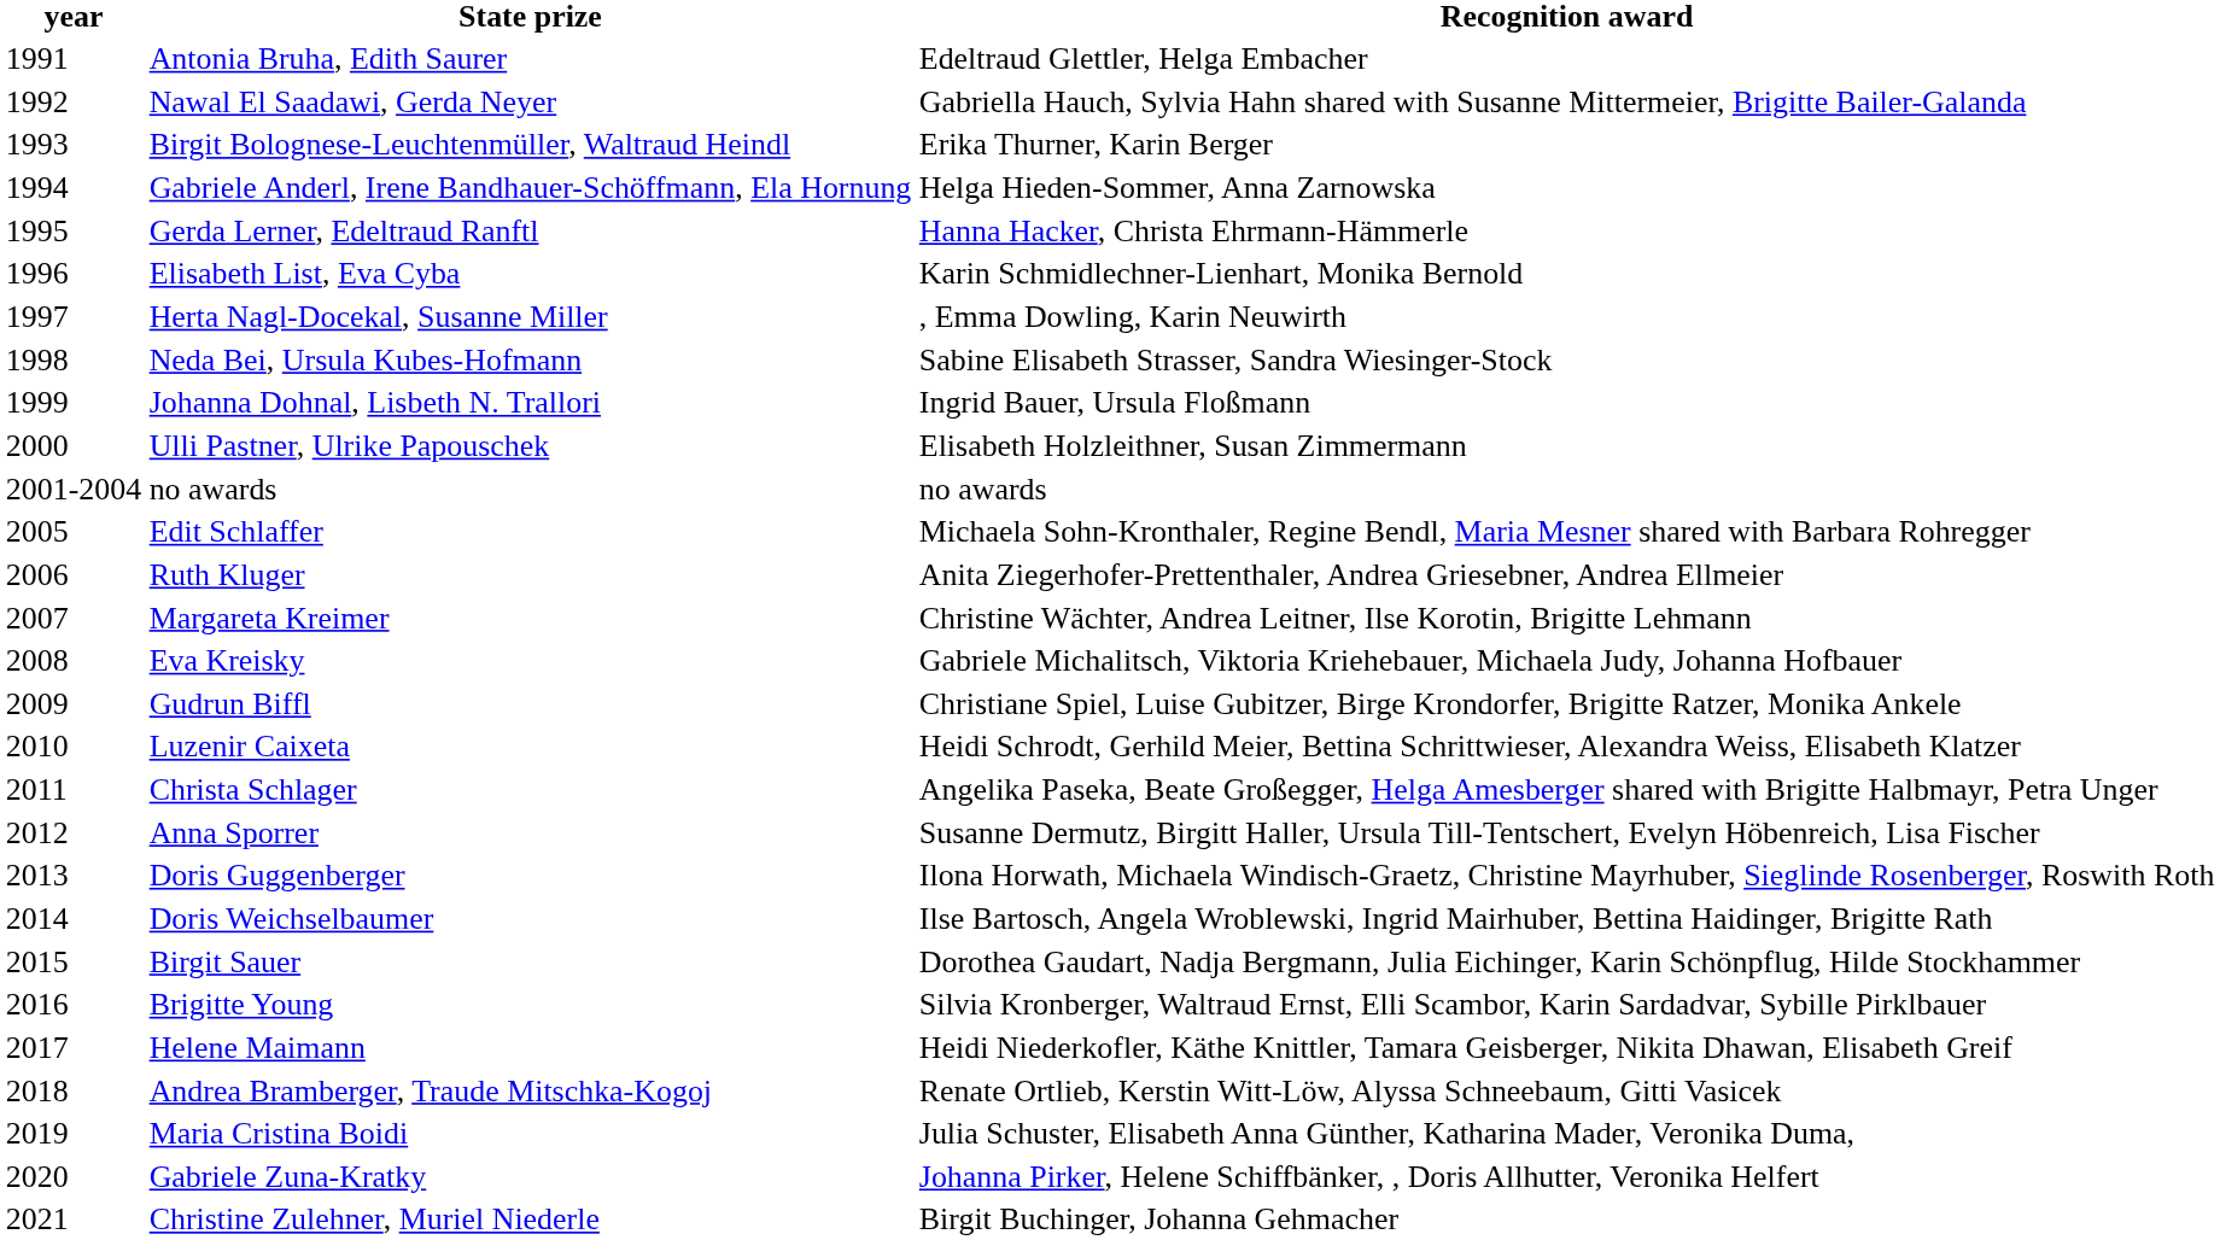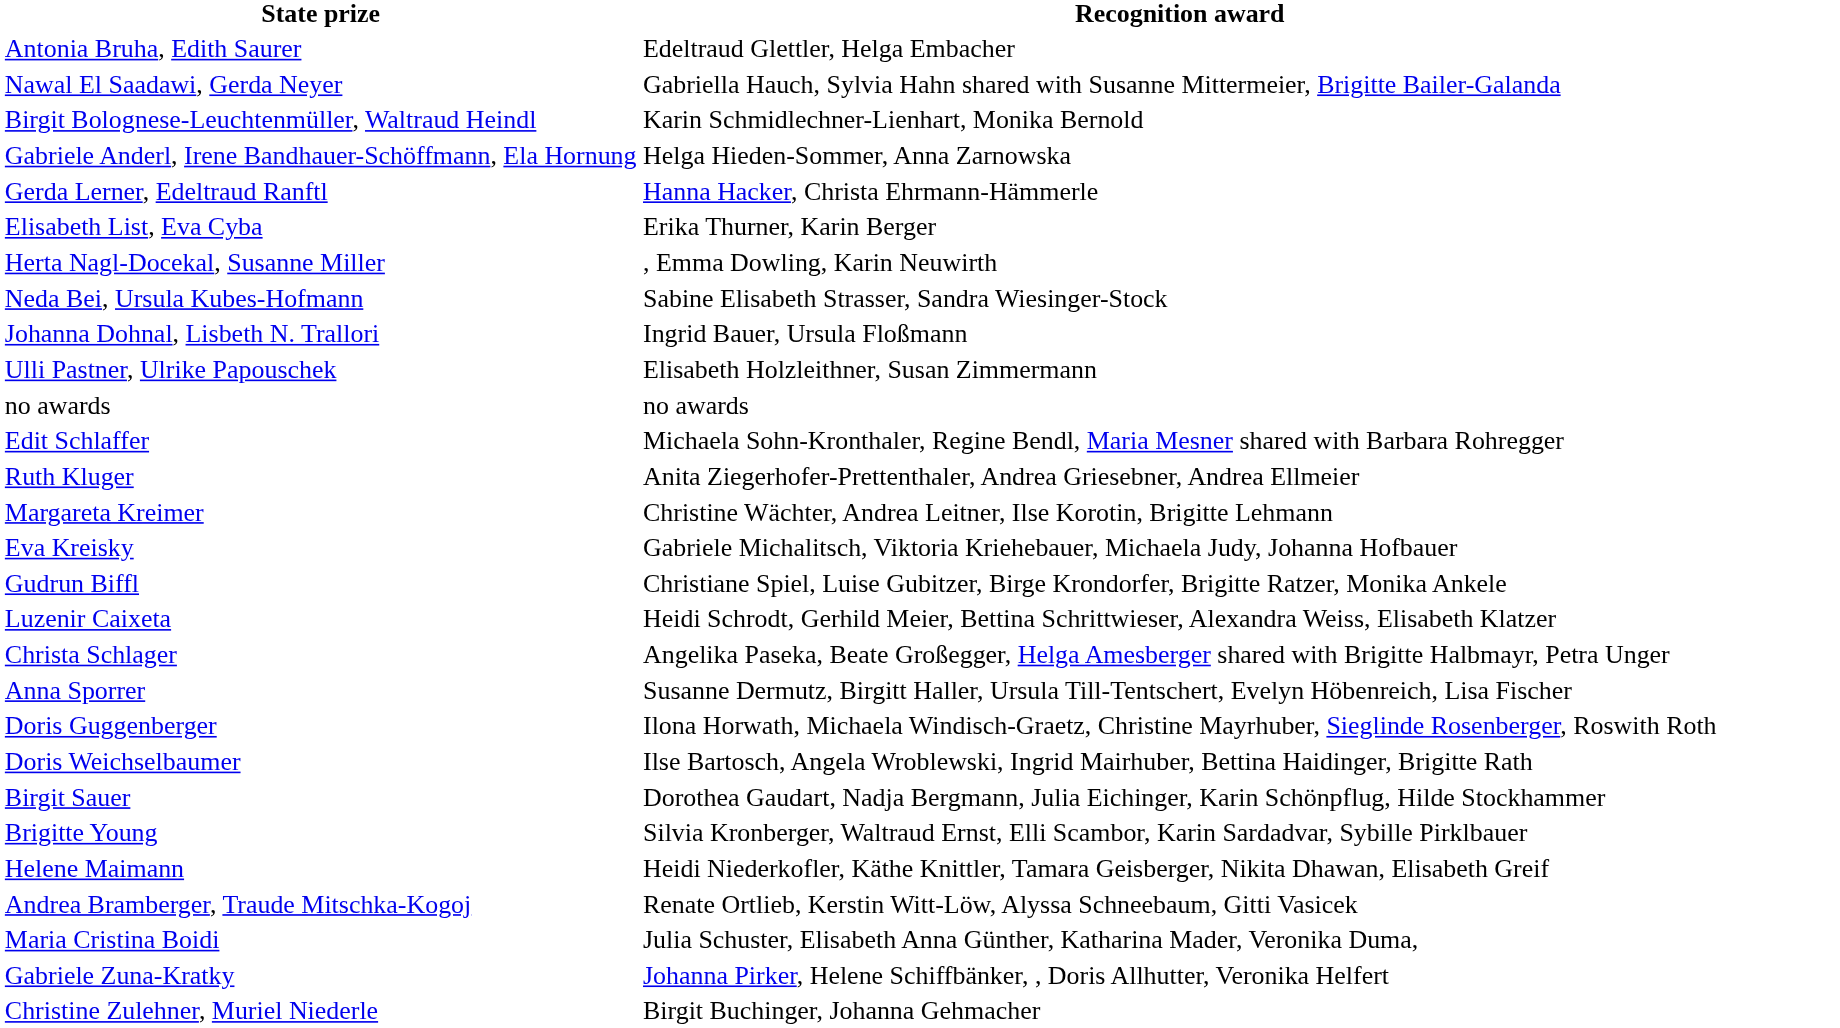 <table class="sortable">
 <tr>
-<th>year</th>
 <th>State prize</th>
 <th>Recognition award</th>
 </tr>
 <tr>
-<td>1991</td>
 <td><a href='#'>Antonia Bruha</a>, <a href='#'>Edith Saurer</a></td>
 <td>Edeltraud Glettler, Helga Embacher</td>
 </tr>
 <tr>
-<td>1992</td>
 <td><a href='#'>Nawal El Saadawi</a>, <a href='#'>Gerda Neyer</a></td>
 <td>Gabriella Hauch, Sylvia Hahn shared with Susanne Mittermeier, <a href='#'>Brigitte Bailer-Galanda</a></td>
 </tr>
 <tr>
-<td>1993</td>
 <td><a href='#'>Birgit Bolognese-Leuchtenmüller</a>, <a href='#'>Waltraud Heindl</a></td>
-<td>Erika Thurner, Karin Berger</td>
+<td>Karin Schmidlechner-Lienhart, Monika Bernold</td>
 </tr>
 <tr>
-<td>1994</td>
 <td><a href='#'>Gabriele Anderl</a>, <a href='#'>Irene Bandhauer-Schöffmann</a>, <a href='#'>Ela Hornung</a></td>
 <td>Helga Hieden-Sommer, Anna Zarnowska</td>
 </tr>
 <tr>
-<td>1995</td>
 <td><a href='#'>Gerda Lerner</a>, <a href='#'>Edeltraud Ranftl</a></td>
 <td><a href='#'>Hanna Hacker</a>, Christa Ehrmann-Hämmerle</td>
 </tr>
 <tr>
-<td>1996</td>
 <td><a href='#'>Elisabeth List</a>, <a href='#'>Eva Cyba</a></td>
-<td>Karin Schmidlechner-Lienhart, Monika Bernold</td>
+<td>Erika Thurner, Karin Berger</td>
 </tr>
 <tr>
-<td>1997</td>
 <td><a href='#'>Herta Nagl-Docekal</a>, <a href='#'>Susanne Miller</a></td>
 <td>, Emma Dowling, Karin Neuwirth</td>
 </tr>
 <tr>
-<td>1998</td>
 <td><a href='#'>Neda Bei</a>, <a href='#'>Ursula Kubes-Hofmann</a></td>
 <td>Sabine Elisabeth Strasser, Sandra Wiesinger-Stock</td>
 </tr>
 <tr>
-<td>1999</td>
 <td><a href='#'>Johanna Dohnal</a>, <a href='#'>Lisbeth N. Trallori</a></td>
 <td>Ingrid Bauer, Ursula Floßmann</td>
 </tr>
 <tr>
-<td>2000</td>
 <td><a href='#'>Ulli Pastner</a>, <a href='#'>Ulrike Papouschek</a></td>
 <td>Elisabeth Holzleithner, Susan Zimmermann</td>
 </tr>
 <tr>
-<td>2001-2004</td>
 <td>no awards</td>
 <td>no awards</td>
 </tr>
 <tr>
-<td>2005</td>
 <td><a href='#'>Edit Schlaffer</a></td>
 <td>Michaela Sohn-Kronthaler, Regine Bendl, <a href='#'>Maria Mesner</a> shared with Barbara Rohregger</td>
 </tr>
 <tr>
-<td>2006</td>
 <td><a href='#'>Ruth Kluger</a></td>
 <td>Anita Ziegerhofer-Prettenthaler, Andrea Griesebner, Andrea Ellmeier</td>
 </tr>
 <tr>
-<td>2007</td>
 <td><a href='#'>Margareta Kreimer</a></td>
 <td>Christine Wächter, Andrea Leitner, Ilse Korotin, Brigitte Lehmann</td>
 </tr>
 <tr>
-<td>2008</td>
 <td><a href='#'>Eva Kreisky</a></td>
 <td>Gabriele Michalitsch, Viktoria Kriehebauer, Michaela Judy, Johanna Hofbauer</td>
 </tr>
 <tr>
-<td>2009</td>
 <td><a href='#'>Gudrun Biffl</a></td>
 <td>Christiane Spiel, Luise Gubitzer, Birge Krondorfer, Brigitte Ratzer, Monika Ankele</td>
 </tr>
 <tr>
-<td>2010</td>
 <td><a href='#'>Luzenir Caixeta</a></td>
 <td>Heidi Schrodt, Gerhild Meier, Bettina Schrittwieser, Alexandra Weiss, Elisabeth Klatzer</td>
 </tr>
 <tr>
-<td>2011</td>
 <td><a href='#'>Christa Schlager</a></td>
 <td>Angelika Paseka, Beate Großegger, <a href='#'>Helga Amesberger</a> shared with Brigitte Halbmayr, Petra Unger</td>
 </tr>
 <tr>
-<td>2012</td>
 <td><a href='#'>Anna Sporrer</a></td>
 <td>Susanne Dermutz, Birgitt Haller, Ursula Till-Tentschert, Evelyn Höbenreich, Lisa Fischer</td>
 </tr>
 <tr>
-<td>2013</td>
 <td><a href='#'>Doris Guggenberger</a></td>
 <td>Ilona Horwath, Michaela Windisch-Graetz, Christine Mayrhuber, <a href='#'>Sieglinde Rosenberger</a>, Roswith Roth</td>
 </tr>
 <tr>
-<td>2014</td>
 <td><a href='#'>Doris Weichselbaumer</a></td>
 <td>Ilse Bartosch, Angela Wroblewski, Ingrid Mairhuber, Bettina Haidinger, Brigitte Rath</td>
 </tr>
 <tr>
-<td>2015</td>
 <td><a href='#'>Birgit Sauer</a></td>
 <td>Dorothea Gaudart, Nadja Bergmann, Julia Eichinger, Karin Schönpflug, Hilde Stockhammer</td>
 </tr>
 <tr>
-<td>2016</td>
 <td><a href='#'>Brigitte Young</a></td>
 <td>Silvia Kronberger, Waltraud Ernst, Elli Scambor, Karin Sardadvar, Sybille Pirklbauer</td>
 </tr>
 <tr>
-<td>2017</td>
 <td><a href='#'>Helene Maimann</a></td>
 <td>Heidi Niederkofler, Käthe Knittler, Tamara Geisberger, Nikita Dhawan, Elisabeth Greif</td>
 </tr>
 <tr>
-<td>2018</td>
 <td><a href='#'>Andrea Bramberger</a>, <a href='#'>Traude Mitschka-Kogoj</a></td>
 <td>Renate Ortlieb, Kerstin Witt-Löw, Alyssa Schneebaum, Gitti Vasicek</td>
 </tr>
 <tr>
-<td>2019</td>
 <td><a href='#'>Maria Cristina Boidi</a></td>
 <td>Julia Schuster, Elisabeth Anna Günther, Katharina Mader, Veronika Duma, </td>
 </tr>
 <tr>
-<td>2020</td>
 <td><a href='#'>Gabriele Zuna-Kratky</a></td>
 <td><a href='#'>Johanna Pirker</a>, Helene Schiffbänker, , Doris Allhutter, Veronika Helfert</td>
 </tr>
 <tr>
-<td>2021</td>
 <td><a href='#'>Christine Zulehner</a>, <a href='#'>Muriel Niederle</a></td>
 <td>Birgit Buchinger, Johanna Gehmacher</td>
 </tr>
 </table>
